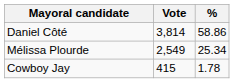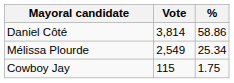 <table class="wikitable">
 <tr>
 <th bgcolor="#DDDDFF" width="200px">Mayoral candidate</th>
 <th bgcolor="#DDDDFF" width="50px">Vote</th>
 <th bgcolor="#DDDDFF" width="30px">%</th>
 </tr>
 <tr>
 <td>Daniel Côté</td>
 <td>3,814</td>
 <td>58.86</td>
 </tr>
 <tr>
 <td>Mélissa Plourde</td>
 <td>2,549</td>
 <td>25.34</td>
 </tr>
 <tr>
 <td>Cowboy Jay</td>
-<td>415</td>
-<td>1.78</td>
+<td>115</td>
+<td>1.75</td>
 </tr>
 </table>
